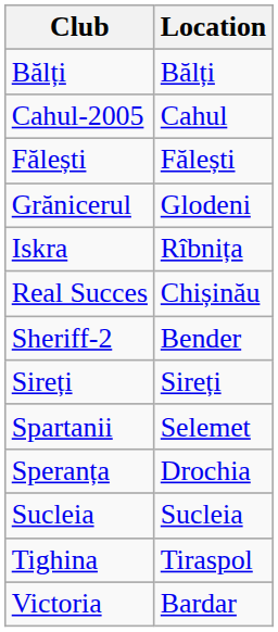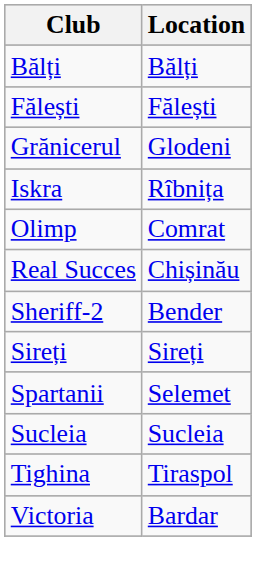 <table class="wikitable sortable">
 <tr>
 <th>Club</th>
 <th>Location</th>
 </tr>
 <tr>
 <td><a href='#'>Bălți</a></td>
 <td><a href='#'>Bălți</a></td>
-</tr>
-<tr>
-<td><a href='#'>Cahul-2005</a></td>
-<td><a href='#'>Cahul</a></td>
 </tr>
 <tr>
 <td><a href='#'>Fălești</a></td>
 <td><a href='#'>Fălești</a></td>
 </tr>
 <tr>
 <td><a href='#'>Grănicerul</a></td>
 <td><a href='#'>Glodeni</a></td>
 </tr>
 <tr>
 <td><a href='#'>Iskra</a></td>
 <td><a href='#'>Rîbnița</a></td>
+</tr>
+<tr>
+<td><a href='#'>Olimp</a></td>
+<td><a href='#'>Comrat</a></td>
 </tr>
 <tr>
 <td><a href='#'>Real Succes</a></td>
 <td><a href='#'>Chișinău</a></td>
 </tr>
 <tr>
 <td><a href='#'>Sheriff-2</a></td>
 <td><a href='#'>Bender</a></td>
 </tr>
 <tr>
 <td><a href='#'>Sireți</a></td>
 <td><a href='#'>Sireți</a></td>
 </tr>
 <tr>
 <td><a href='#'>Spartanii</a></td>
 <td><a href='#'>Selemet</a></td>
 </tr>
 <tr>
-<td><a href='#'>Speranța</a></td>
-<td><a href='#'>Drochia</a></td>
-</tr>
-<tr>
 <td><a href='#'>Sucleia</a></td>
 <td><a href='#'>Sucleia</a></td>
 </tr>
 <tr>
 <td><a href='#'>Tighina</a></td>
 <td><a href='#'>Tiraspol</a></td>
 </tr>
 <tr>
 <td><a href='#'>Victoria</a></td>
 <td><a href='#'>Bardar</a></td>
 </tr>
 </table>
